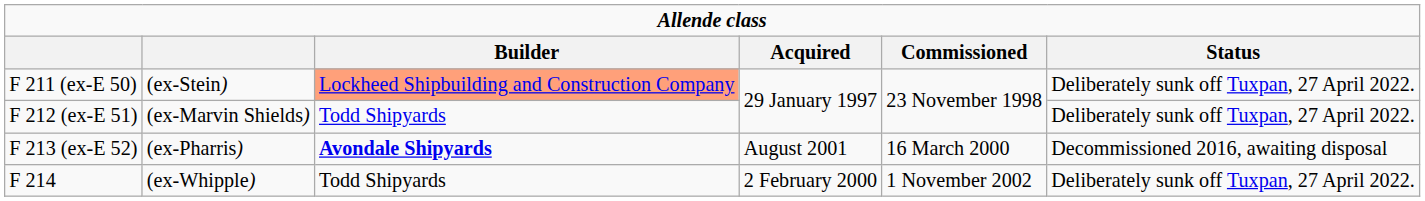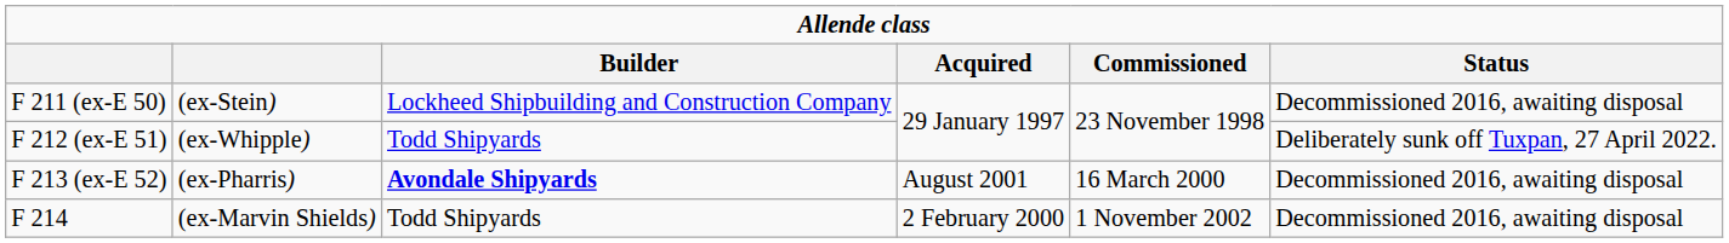 <table class="collapsible wikitable">
 <tr>
 <td align=center colspan=6><strong><em>Allende<em> class<strong></td>
 </tr>
 <tr>
 <th></th>
 <th></th>
 <th>Builder</th>
 <th>Acquired</th>
 <th>Commissioned</th>
 <th>Status</th>
 </tr>
 <tr>
 <td>F 211 (ex-E 50)</td>
 <td> (ex-</em>Stein<em>)</td>
-<td style="background: lightsalmon;"><a href='#'>Lockheed Shipbuilding and Construction Company</a></td>
+<td><a href='#'>Lockheed Shipbuilding and Construction Company</a></td>
 <td rowspan=2>29 January 1997</td>
 <td rowspan=2>23 November 1998</td>
-<td>Deliberately sunk off <a href='#'>Tuxpan</a>, 27 April 2022.</td>
+<td>Decommissioned 2016, awaiting disposal</td>
 </tr>
 <tr>
 <td>F 212 (ex-E 51)</td>
-<td> (ex-</em>Marvin Shields<em>)</td>
+<td> (ex-</em>Whipple<em>)</td>
 <td><a href='#'>Todd Shipyards</a></td>
 <td>Deliberately sunk off <a href='#'>Tuxpan</a>, 27 April 2022.</td>
 </tr>
 <tr>
 <td>F 213 (ex-E 52)</td>
 <td> (ex-</em>Pharris<em>)</td>
 <td><strong><a href='#'>Avondale Shipyards</a></strong></td>
 <td>August 2001</td>
 <td>16 March 2000</td>
 <td>Decommissioned 2016, awaiting disposal</td>
 </tr>
 <tr>
 <td>F 214</td>
-<td> (ex-</em>Whipple<em>)</td>
+<td> (ex-</em>Marvin Shields<em>)</td>
 <td>Todd Shipyards</td>
 <td>2 February 2000</td>
 <td>1 November 2002</td>
-<td>Deliberately sunk off <a href='#'>Tuxpan</a>, 27 April 2022.</td>
+<td>Decommissioned 2016, awaiting disposal</td>
 </tr>
 </table>
